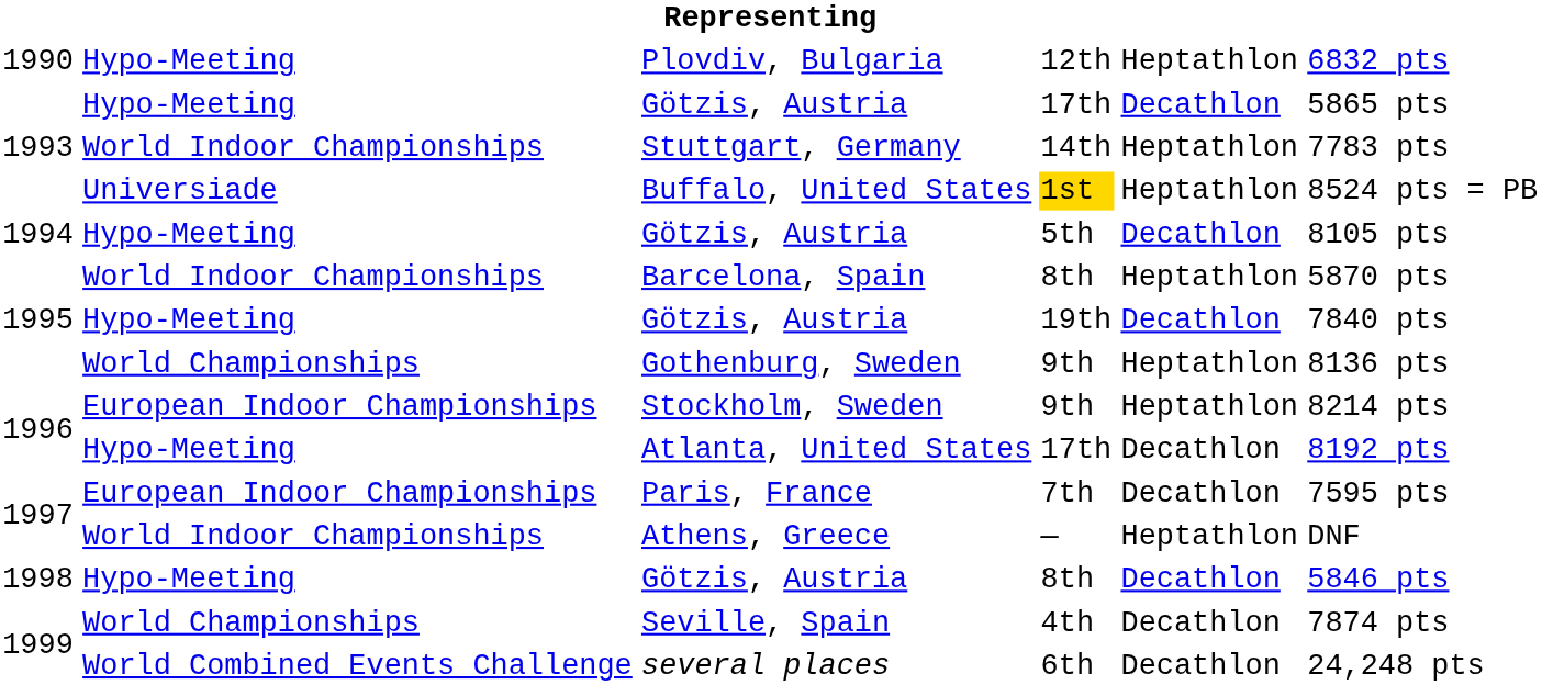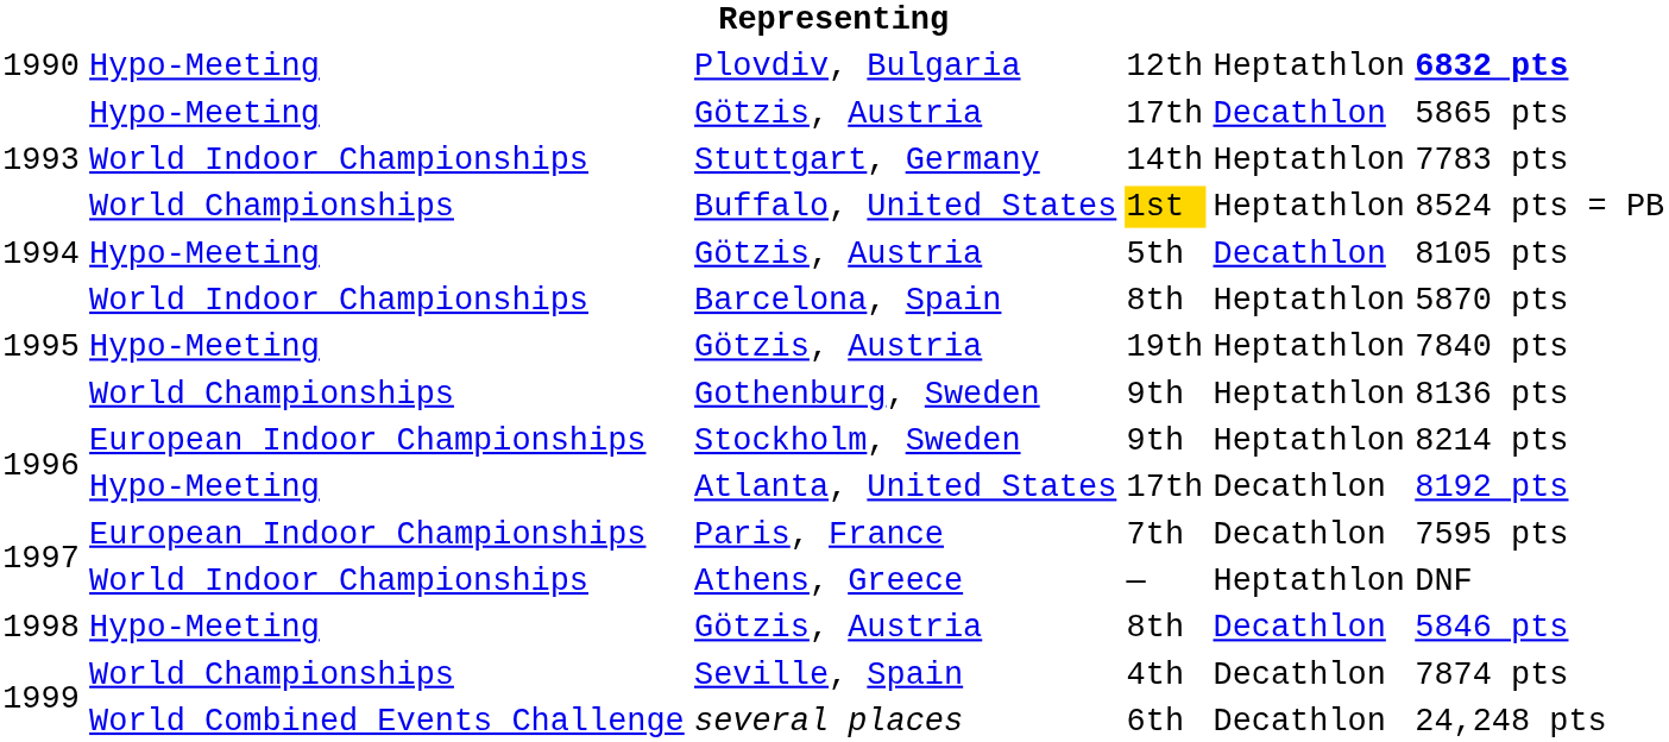 <table>
 <tr>
 <th colspan="6">Representing </th>
 </tr>
 <tr>
 <td>1990</td>
 <td><a href='#'>Hypo-Meeting</a></td>
 <td><a href='#'>Plovdiv</a>, <a href='#'>Bulgaria</a></td>
 <td>12th</td>
 <td>Heptathlon</td>
-<td><a href='#'>6832 pts</a></td>
+<td><strong><a href='#'>6832 pts</a></strong></td>
 </tr>
 <tr>
 <td rowspan=3>1993</td>
 <td><a href='#'>Hypo-Meeting</a></td>
 <td><a href='#'>Götzis</a>, <a href='#'>Austria</a></td>
 <td>17th</td>
 <td><a href='#'>Decathlon</a></td>
 <td>5865 pts</td>
 </tr>
 <tr>
 <td><a href='#'>World Indoor Championships</a></td>
 <td><a href='#'>Stuttgart</a>, <a href='#'>Germany</a></td>
 <td>14th</td>
 <td>Heptathlon</td>
 <td>7783 pts</td>
 </tr>
 <tr>
-<td><a href='#'>Universiade</a></td>
+<td><a href='#'>World Championships</a></td>
 <td><a href='#'>Buffalo</a>, <a href='#'>United States</a></td>
 <td bgcolor="gold">1st</td>
 <td>Heptathlon</td>
 <td>8524 pts = PB</td>
 </tr>
 <tr>
 <td>1994</td>
 <td><a href='#'>Hypo-Meeting</a></td>
 <td><a href='#'>Götzis</a>, <a href='#'>Austria</a></td>
 <td>5th</td>
 <td><a href='#'>Decathlon</a></td>
 <td>8105 pts</td>
 </tr>
 <tr>
 <td rowspan=3>1995</td>
 <td><a href='#'>World Indoor Championships</a></td>
 <td><a href='#'>Barcelona</a>, <a href='#'>Spain</a></td>
 <td>8th</td>
 <td>Heptathlon</td>
 <td>5870 pts</td>
 </tr>
 <tr>
 <td><a href='#'>Hypo-Meeting</a></td>
 <td><a href='#'>Götzis</a>, <a href='#'>Austria</a></td>
 <td>19th</td>
-<td><a href='#'>Decathlon</a></td>
+<td>Heptathlon</td>
 <td>7840 pts</td>
 </tr>
 <tr>
 <td><a href='#'>World Championships</a></td>
 <td><a href='#'>Gothenburg</a>, <a href='#'>Sweden</a></td>
 <td>9th</td>
 <td>Heptathlon</td>
 <td>8136 pts</td>
 </tr>
 <tr>
 <td rowspan=2>1996</td>
 <td><a href='#'>European Indoor Championships</a></td>
 <td><a href='#'>Stockholm</a>, <a href='#'>Sweden</a></td>
 <td>9th</td>
 <td>Heptathlon</td>
 <td>8214 pts</td>
 </tr>
 <tr>
 <td><a href='#'>Hypo-Meeting</a></td>
 <td><a href='#'>Atlanta</a>, <a href='#'>United States</a></td>
 <td>17th</td>
 <td>Decathlon</td>
 <td><a href='#'>8192 pts</a></td>
 </tr>
 <tr>
 <td rowspan=2>1997</td>
 <td><a href='#'>European Indoor Championships</a></td>
 <td><a href='#'>Paris</a>, <a href='#'>France</a></td>
 <td>7th</td>
 <td>Decathlon</td>
 <td>7595 pts</td>
 </tr>
 <tr>
 <td><a href='#'>World Indoor Championships</a></td>
 <td><a href='#'>Athens</a>, <a href='#'>Greece</a></td>
 <td>—</td>
 <td>Heptathlon</td>
 <td>DNF</td>
 </tr>
 <tr>
 <td>1998</td>
 <td><a href='#'>Hypo-Meeting</a></td>
 <td><a href='#'>Götzis</a>, <a href='#'>Austria</a></td>
 <td>8th</td>
 <td><a href='#'>Decathlon</a></td>
 <td><a href='#'>5846 pts</a></td>
 </tr>
 <tr>
 <td rowspan=2>1999</td>
 <td><a href='#'>World Championships</a></td>
 <td><a href='#'>Seville</a>, <a href='#'>Spain</a></td>
 <td>4th</td>
 <td>Decathlon</td>
 <td>7874 pts</td>
 </tr>
 <tr>
 <td><a href='#'>World Combined Events Challenge</a></td>
 <td><em>several places</em></td>
 <td>6th</td>
 <td>Decathlon</td>
 <td>24,248 pts</td>
 </tr>
 </table>
